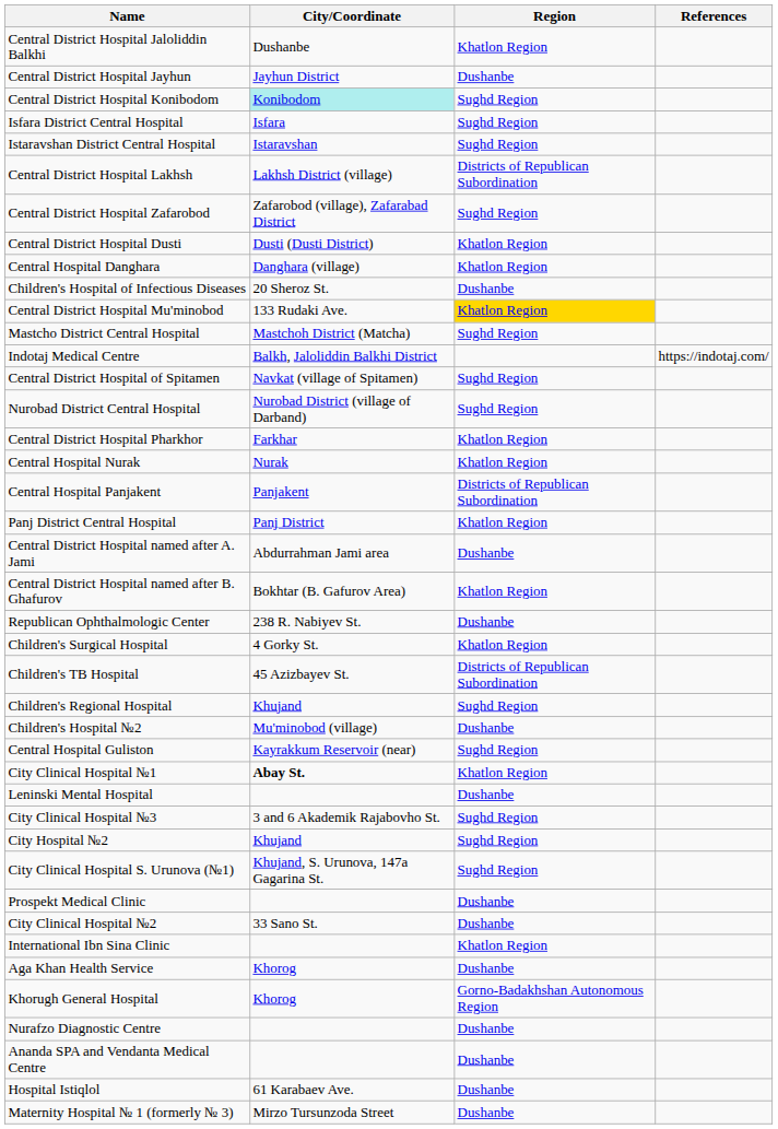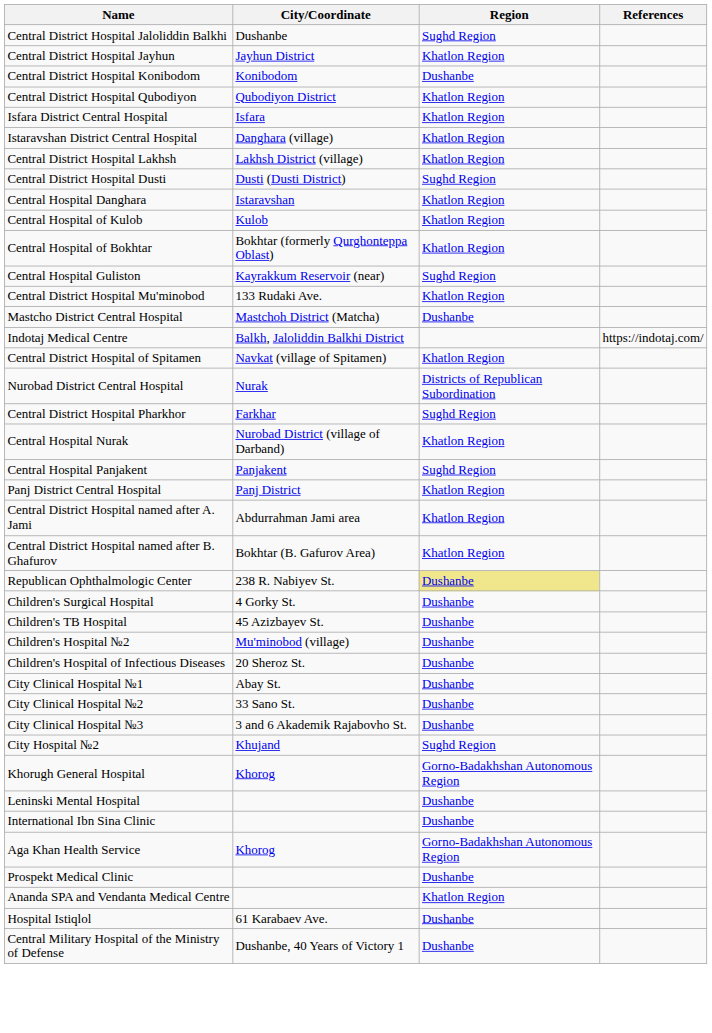 <table class="wikitable sortable plainrowheaders" summary="Hospitals in Tajikistan">
 <tr>
 <th>Name</th>
 <th>City/Coordinate</th>
 <th>Region</th>
 <th>References</th>
 </tr>
 <tr>
 <td>Central District Hospital Jaloliddin Balkhi</td>
 <td>Dushanbe</td>
-<td><a href='#'>Khatlon Region</a></td>
+<td><a href='#'>Sughd Region</a></td>
 <td></td>
 </tr>
 <tr>
 <td>Central District Hospital Jayhun</td>
 <td><a href='#'>Jayhun District</a></td>
+<td><a href='#'>Khatlon Region</a></td>
+<td></td>
+</tr>
+<tr>
+<td>Central District Hospital Konibodom</td>
+<td><a href='#'>Konibodom</a><br><small></small></td>
 <td><a href='#'>Dushanbe</a></td>
 <td></td>
 </tr>
 <tr>
-<td>Central District Hospital Konibodom</td>
-<td style="background: paleturquoise;"><a href='#'>Konibodom</a><br><small></small></td>
-<td><a href='#'>Sughd Region</a></td>
+<td>Central District Hospital Qubodiyon</td>
+<td><a href='#'>Qubodiyon District</a></td>
+<td><a href='#'>Khatlon Region</a></td>
 <td></td>
 </tr>
 <tr>
 <td>Isfara District Central Hospital</td>
 <td><a href='#'>Isfara</a><br><small></small></td>
-<td><a href='#'>Sughd Region</a></td>
+<td><a href='#'>Khatlon Region</a></td>
 <td></td>
 </tr>
 <tr>
 <td>Istaravshan District Central Hospital</td>
-<td><a href='#'>Istaravshan</a></td>
-<td><a href='#'>Sughd Region</a></td>
+<td><a href='#'>Danghara</a> (village)<br><small></small></td>
+<td><a href='#'>Khatlon Region</a></td>
 <td></td>
 </tr>
 <tr>
 <td>Central District Hospital Lakhsh</td>
 <td><a href='#'>Lakhsh District</a> (village)</td>
-<td><a href='#'>Districts of Republican Subordination</a></td>
-<td></td>
-</tr>
-<tr>
-<td>Central District Hospital Zafarobod</td>
-<td>Zafarobod (village),  <a href='#'>Zafarabad District</a></td>
-<td><a href='#'>Sughd Region</a></td>
+<td><a href='#'>Khatlon Region</a></td>
 <td></td>
 </tr>
 <tr>
 <td>Central District Hospital Dusti</td>
 <td><a href='#'>Dusti</a> (<a href='#'>Dusti District</a>)<br><small></small></td>
+<td><a href='#'>Sughd Region</a></td>
+<td></td>
+</tr>
+<tr>
+<td>Central Hospital Danghara</td>
+<td><a href='#'>Istaravshan</a></td>
 <td><a href='#'>Khatlon Region</a></td>
 <td></td>
 </tr>
 <tr>
-<td>Central Hospital Danghara</td>
-<td><a href='#'>Danghara</a> (village)<br><small></small></td>
+<td>Central Hospital of Kulob</td>
+<td><a href='#'>Kulob</a></td>
 <td><a href='#'>Khatlon Region</a></td>
 <td></td>
 </tr>
 <tr>
-<td>Children's Hospital of Infectious Diseases</td>
-<td>20 Sheroz St.<small></small></td>
-<td><a href='#'>Dushanbe</a></td>
+<td>Central Hospital of Bokhtar</td>
+<td>Bokhtar (formerly <a href='#'>Qurghonteppa Oblast</a>)</td>
+<td><a href='#'>Khatlon Region</a></td>
+<td></td>
+</tr>
+<tr>
+<td>Central Hospital Guliston</td>
+<td><a href='#'>Kayrakkum Reservoir</a> (near)</td>
+<td><a href='#'>Sughd Region</a></td>
 <td></td>
 </tr>
 <tr>
 <td>Central District Hospital Mu'minobod</td>
 <td>133 Rudaki Ave.<br><small></small></td>
-<td style="background: gold;"><a href='#'>Khatlon Region</a></td>
+<td><a href='#'>Khatlon Region</a></td>
 <td></td>
 </tr>
 <tr>
 <td>Mastcho District Central Hospital</td>
 <td><a href='#'>Mastchoh District</a> (Matcha)<br><small></small></td>
-<td><a href='#'>Sughd Region</a></td>
+<td><a href='#'>Dushanbe</a></td>
 <td></td>
 </tr>
 <tr>
 <td>Indotaj Medical Centre</td>
 <td><a href='#'>Balkh</a>, <a href='#'>Jaloliddin Balkhi District</a></td>
 <td></td>
 <td>https://indotaj.com/</td>
 </tr>
 <tr>
 <td>Central District Hospital of Spitamen</td>
 <td><a href='#'>Navkat</a> (village of Spitamen)</td>
-<td><a href='#'>Sughd Region</a></td>
+<td><a href='#'>Khatlon Region</a></td>
 <td></td>
 </tr>
 <tr>
 <td>Nurobad District Central Hospital</td>
-<td><a href='#'>Nurobad District</a> (village of Darband)</td>
-<td><a href='#'>Sughd Region</a></td>
+<td><a href='#'>Nurak</a></td>
+<td><a href='#'>Districts of Republican Subordination</a></td>
 <td></td>
 </tr>
 <tr>
 <td>Central District Hospital Pharkhor</td>
 <td><a href='#'>Farkhar</a></td>
-<td><a href='#'>Khatlon Region</a></td>
+<td><a href='#'>Sughd Region</a></td>
 <td></td>
 </tr>
 <tr>
 <td>Central Hospital Nurak</td>
-<td><a href='#'>Nurak</a></td>
+<td><a href='#'>Nurobad District</a> (village of Darband)</td>
 <td><a href='#'>Khatlon Region</a></td>
 <td></td>
 </tr>
 <tr>
 <td>Central Hospital Panjakent</td>
 <td><a href='#'>Panjakent</a></td>
-<td><a href='#'>Districts of Republican Subordination</a></td>
+<td><a href='#'>Sughd Region</a></td>
 <td></td>
 </tr>
 <tr>
 <td>Panj District Central Hospital</td>
 <td><a href='#'>Panj District</a></td>
 <td><a href='#'>Khatlon Region</a></td>
 <td></td>
 </tr>
 <tr>
 <td>Central District Hospital named after A. Jami</td>
 <td>Abdurrahman Jami area</td>
-<td><a href='#'>Dushanbe</a></td>
+<td><a href='#'>Khatlon Region</a></td>
 <td></td>
 </tr>
 <tr>
 <td>Central District Hospital named after B. Ghafurov</td>
 <td>Bokhtar (B. Gafurov Area)</td>
 <td><a href='#'>Khatlon Region</a></td>
 <td></td>
 </tr>
 <tr>
 <td>Republican Ophthalmologic Center</td>
 <td>238 R. Nabiyev St.</td>
-<td><a href='#'>Dushanbe</a></td>
+<td style="background: khaki;"><a href='#'>Dushanbe</a></td>
 <td></td>
 </tr>
 <tr>
 <td>Children's Surgical Hospital</td>
 <td>4 Gorky St.</td>
-<td><a href='#'>Khatlon Region</a></td>
+<td><a href='#'>Dushanbe</a></td>
 <td></td>
 </tr>
 <tr>
 <td>Children's TB Hospital</td>
 <td>45 Azizbayev St.</td>
-<td><a href='#'>Districts of Republican Subordination</a></td>
-<td></td>
-</tr>
-<tr>
-<td>Children's Regional Hospital</td>
-<td><a href='#'>Khujand</a></td>
-<td><a href='#'>Sughd Region</a></td>
+<td><a href='#'>Dushanbe</a></td>
 <td></td>
 </tr>
 <tr>
 <td>Children's Hospital №2</td>
 <td><a href='#'>Mu'minobod</a> (village)</td>
 <td><a href='#'>Dushanbe</a></td>
 <td></td>
 </tr>
 <tr>
-<td>Central Hospital Guliston</td>
-<td><a href='#'>Kayrakkum Reservoir</a> (near)</td>
-<td><a href='#'>Sughd Region</a></td>
+<td>Children's Hospital of Infectious Diseases</td>
+<td>20 Sheroz St.<small></small></td>
+<td><a href='#'>Dushanbe</a></td>
 <td></td>
 </tr>
 <tr>
 <td>City Clinical Hospital №1</td>
-<td><strong>Abay St.<br><small></small></strong></td>
-<td><a href='#'>Khatlon Region</a></td>
-<td></td>
-</tr>
-<tr>
-<td>Leninski Mental Hospital</td>
-<td></td>
-<td><a href='#'>Dushanbe</a></td>
-<td></td>
-</tr>
-<tr>
-<td>City Clinical Hospital №3</td>
-<td>3 and 6 Akademik Rajabovho St.</td>
-<td><a href='#'>Sughd Region</a></td>
-<td></td>
-</tr>
-<tr>
-<td>City Hospital №2</td>
-<td><a href='#'>Khujand</a><br><small></small></td>
-<td><a href='#'>Sughd Region</a></td>
-<td></td>
-</tr>
-<tr>
-<td>City Clinical Hospital S. Urunova (№1)</td>
-<td><a href='#'>Khujand</a>, S. Urunova, 147a Gagarina St.<small></small></td>
-<td><a href='#'>Sughd Region</a></td>
-<td></td>
-</tr>
-<tr>
-<td>Prospekt Medical Clinic</td>
-<td></td>
+<td>Abay St.<br><small></small></td>
 <td><a href='#'>Dushanbe</a></td>
 <td></td>
 </tr>
 <tr>
 <td>City Clinical Hospital №2</td>
 <td>33 Sano St.</td>
 <td><a href='#'>Dushanbe</a></td>
 <td></td>
 </tr>
 <tr>
-<td>International Ibn Sina Clinic</td>
-<td><small></small></td>
-<td><a href='#'>Khatlon Region</a></td>
+<td>City Clinical Hospital №3</td>
+<td>3 and 6 Akademik Rajabovho St.</td>
+<td><a href='#'>Dushanbe</a></td>
 <td></td>
 </tr>
 <tr>
-<td>Aga Khan Health Service</td>
-<td><a href='#'>Khorog</a><br><small></small></td>
-<td><a href='#'>Dushanbe</a></td>
+<td>City Hospital №2</td>
+<td><a href='#'>Khujand</a><br><small></small></td>
+<td><a href='#'>Sughd Region</a></td>
 <td></td>
 </tr>
 <tr>
 <td>Khorugh General Hospital</td>
 <td><a href='#'>Khorog</a></td>
 <td><a href='#'>Gorno-Badakhshan Autonomous Region</a></td>
 <td></td>
 </tr>
 <tr>
-<td>Nurafzo Diagnostic Centre</td>
+<td>Leninski Mental Hospital</td>
+<td></td>
+<td><a href='#'>Dushanbe</a></td>
+<td></td>
+</tr>
+<tr>
+<td>International Ibn Sina Clinic</td>
+<td><small></small></td>
+<td><a href='#'>Dushanbe</a></td>
+<td></td>
+</tr>
+<tr>
+<td>Aga Khan Health Service</td>
+<td><a href='#'>Khorog</a><br><small></small></td>
+<td><a href='#'>Gorno-Badakhshan Autonomous Region</a></td>
+<td></td>
+</tr>
+<tr>
+<td>Prospekt Medical Clinic</td>
 <td></td>
 <td><a href='#'>Dushanbe</a></td>
 <td></td>
 </tr>
 <tr>
 <td>Ananda SPA and Vendanta Medical Centre</td>
 <td><br><small></small></td>
-<td><a href='#'>Dushanbe</a></td>
+<td><a href='#'>Khatlon Region</a></td>
 <td></td>
 </tr>
 <tr>
 <td>Hospital Istiqlol</td>
 <td>61 Karabaev Ave.<br><small></small></td>
 <td><a href='#'>Dushanbe</a></td>
 <td></td>
 </tr>
 <tr>
-<td>Maternity Hospital № 1 (formerly № 3)</td>
-<td>Mirzo Tursunzoda Street<br></td>
+<td>Central Military Hospital of the Ministry of Defense</td>
+<td>Dushanbe, 40 Years of Victory 1<br></td>
 <td><a href='#'>Dushanbe</a></td>
 <td></td>
 </tr>
 </table>
